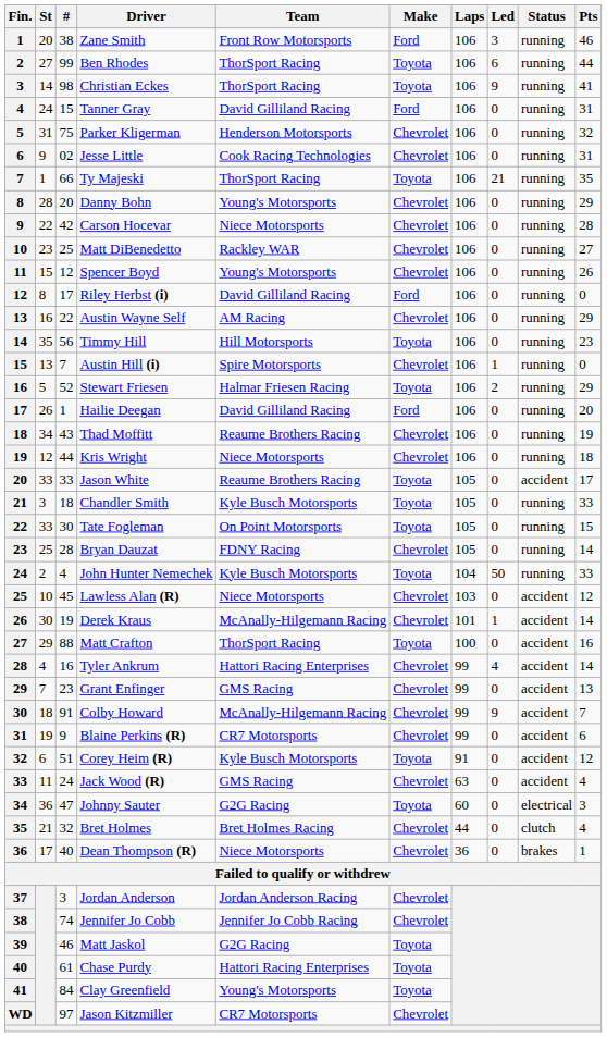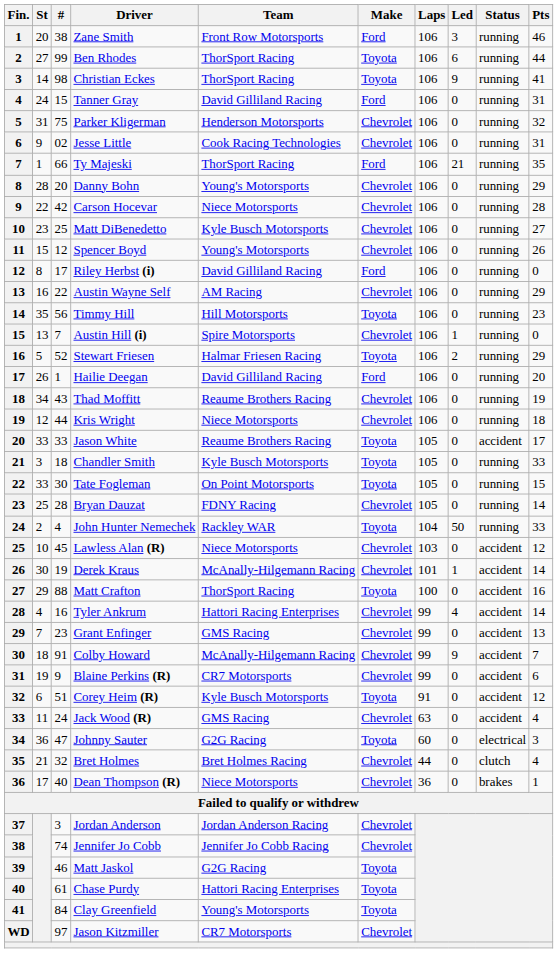 <table class="wikitable" style="font-size:95%">
 <tr>
 <th>Fin.</th>
 <th>St</th>
 <th>#</th>
 <th>Driver</th>
 <th>Team</th>
 <th>Make</th>
 <th>Laps</th>
 <th>Led</th>
 <th>Status</th>
 <th>Pts</th>
 </tr>
 <tr>
 <th>1</th>
 <td>20</td>
 <td>38</td>
 <td><a href='#'>Zane Smith</a></td>
 <td><a href='#'>Front Row Motorsports</a></td>
 <td><a href='#'>Ford</a></td>
 <td>106</td>
 <td>3</td>
 <td>running</td>
 <td>46</td>
 </tr>
 <tr>
 <th>2</th>
 <td>27</td>
 <td>99</td>
 <td><a href='#'>Ben Rhodes</a></td>
 <td><a href='#'>ThorSport Racing</a></td>
 <td><a href='#'>Toyota</a></td>
 <td>106</td>
 <td>6</td>
 <td>running</td>
 <td>44</td>
 </tr>
 <tr>
 <th>3</th>
 <td>14</td>
 <td>98</td>
 <td><a href='#'>Christian Eckes</a></td>
 <td><a href='#'>ThorSport Racing</a></td>
 <td><a href='#'>Toyota</a></td>
 <td>106</td>
 <td>9</td>
 <td>running</td>
 <td>41</td>
 </tr>
 <tr>
 <th>4</th>
 <td>24</td>
 <td>15</td>
 <td><a href='#'>Tanner Gray</a></td>
 <td><a href='#'>David Gilliland Racing</a></td>
 <td><a href='#'>Ford</a></td>
 <td>106</td>
 <td>0</td>
 <td>running</td>
 <td>31</td>
 </tr>
 <tr>
 <th>5</th>
 <td>31</td>
 <td>75</td>
 <td><a href='#'>Parker Kligerman</a></td>
 <td><a href='#'>Henderson Motorsports</a></td>
 <td><a href='#'>Chevrolet</a></td>
 <td>106</td>
 <td>0</td>
 <td>running</td>
 <td>32</td>
 </tr>
 <tr>
 <th>6</th>
 <td>9</td>
 <td>02</td>
 <td><a href='#'>Jesse Little</a></td>
 <td><a href='#'>Cook Racing Technologies</a></td>
 <td><a href='#'>Chevrolet</a></td>
 <td>106</td>
 <td>0</td>
 <td>running</td>
 <td>31</td>
 </tr>
 <tr>
 <th>7</th>
 <td>1</td>
 <td>66</td>
 <td><a href='#'>Ty Majeski</a></td>
 <td><a href='#'>ThorSport Racing</a></td>
-<td><a href='#'>Toyota</a></td>
+<td><a href='#'>Ford</a></td>
 <td>106</td>
 <td>21</td>
 <td>running</td>
 <td>35</td>
 </tr>
 <tr>
 <th>8</th>
 <td>28</td>
 <td>20</td>
 <td><a href='#'>Danny Bohn</a></td>
 <td><a href='#'>Young's Motorsports</a></td>
 <td><a href='#'>Chevrolet</a></td>
 <td>106</td>
 <td>0</td>
 <td>running</td>
 <td>29</td>
 </tr>
 <tr>
 <th>9</th>
 <td>22</td>
 <td>42</td>
 <td><a href='#'>Carson Hocevar</a></td>
 <td><a href='#'>Niece Motorsports</a></td>
 <td><a href='#'>Chevrolet</a></td>
 <td>106</td>
 <td>0</td>
 <td>running</td>
 <td>28</td>
 </tr>
 <tr>
 <th>10</th>
 <td>23</td>
 <td>25</td>
 <td><a href='#'>Matt DiBenedetto</a></td>
-<td><a href='#'>Rackley WAR</a></td>
+<td><a href='#'>Kyle Busch Motorsports</a></td>
 <td><a href='#'>Chevrolet</a></td>
 <td>106</td>
 <td>0</td>
 <td>running</td>
 <td>27</td>
 </tr>
 <tr>
 <th>11</th>
 <td>15</td>
 <td>12</td>
 <td><a href='#'>Spencer Boyd</a></td>
 <td><a href='#'>Young's Motorsports</a></td>
 <td><a href='#'>Chevrolet</a></td>
 <td>106</td>
 <td>0</td>
 <td>running</td>
 <td>26</td>
 </tr>
 <tr>
 <th>12</th>
 <td>8</td>
 <td>17</td>
 <td><a href='#'>Riley Herbst</a> <strong>(i)</strong></td>
 <td><a href='#'>David Gilliland Racing</a></td>
 <td><a href='#'>Ford</a></td>
 <td>106</td>
 <td>0</td>
 <td>running</td>
 <td>0</td>
 </tr>
 <tr>
 <th>13</th>
 <td>16</td>
 <td>22</td>
 <td><a href='#'>Austin Wayne Self</a></td>
 <td><a href='#'>AM Racing</a></td>
 <td><a href='#'>Chevrolet</a></td>
 <td>106</td>
 <td>0</td>
 <td>running</td>
 <td>29</td>
 </tr>
 <tr>
 <th>14</th>
 <td>35</td>
 <td>56</td>
 <td><a href='#'>Timmy Hill</a></td>
 <td><a href='#'>Hill Motorsports</a></td>
 <td><a href='#'>Toyota</a></td>
 <td>106</td>
 <td>0</td>
 <td>running</td>
 <td>23</td>
 </tr>
 <tr>
 <th>15</th>
 <td>13</td>
 <td>7</td>
 <td><a href='#'>Austin Hill</a> <strong>(i)</strong></td>
 <td><a href='#'>Spire Motorsports</a></td>
 <td><a href='#'>Chevrolet</a></td>
 <td>106</td>
 <td>1</td>
 <td>running</td>
 <td>0</td>
 </tr>
 <tr>
 <th>16</th>
 <td>5</td>
 <td>52</td>
 <td><a href='#'>Stewart Friesen</a></td>
 <td><a href='#'>Halmar Friesen Racing</a></td>
 <td><a href='#'>Toyota</a></td>
 <td>106</td>
 <td>2</td>
 <td>running</td>
 <td>29</td>
 </tr>
 <tr>
 <th>17</th>
 <td>26</td>
 <td>1</td>
 <td><a href='#'>Hailie Deegan</a></td>
 <td><a href='#'>David Gilliland Racing</a></td>
 <td><a href='#'>Ford</a></td>
 <td>106</td>
 <td>0</td>
 <td>running</td>
 <td>20</td>
 </tr>
 <tr>
 <th>18</th>
 <td>34</td>
 <td>43</td>
 <td><a href='#'>Thad Moffitt</a></td>
 <td><a href='#'>Reaume Brothers Racing</a></td>
 <td><a href='#'>Chevrolet</a></td>
 <td>106</td>
 <td>0</td>
 <td>running</td>
 <td>19</td>
 </tr>
 <tr>
 <th>19</th>
 <td>12</td>
 <td>44</td>
 <td><a href='#'>Kris Wright</a></td>
 <td><a href='#'>Niece Motorsports</a></td>
 <td><a href='#'>Chevrolet</a></td>
 <td>106</td>
 <td>0</td>
 <td>running</td>
 <td>18</td>
 </tr>
 <tr>
 <th>20</th>
 <td>33</td>
 <td>33</td>
 <td><a href='#'>Jason White</a></td>
 <td><a href='#'>Reaume Brothers Racing</a></td>
 <td><a href='#'>Toyota</a></td>
 <td>105</td>
 <td>0</td>
 <td>accident</td>
 <td>17</td>
 </tr>
 <tr>
 <th>21</th>
 <td>3</td>
 <td>18</td>
 <td><a href='#'>Chandler Smith</a></td>
 <td><a href='#'>Kyle Busch Motorsports</a></td>
 <td><a href='#'>Toyota</a></td>
 <td>105</td>
 <td>0</td>
 <td>running</td>
 <td>33</td>
 </tr>
 <tr>
 <th>22</th>
 <td>33</td>
 <td>30</td>
 <td><a href='#'>Tate Fogleman</a></td>
 <td><a href='#'>On Point Motorsports</a></td>
 <td><a href='#'>Toyota</a></td>
 <td>105</td>
 <td>0</td>
 <td>running</td>
 <td>15</td>
 </tr>
 <tr>
 <th>23</th>
 <td>25</td>
 <td>28</td>
 <td><a href='#'>Bryan Dauzat</a></td>
 <td><a href='#'>FDNY Racing</a></td>
 <td><a href='#'>Chevrolet</a></td>
 <td>105</td>
 <td>0</td>
 <td>running</td>
 <td>14</td>
 </tr>
 <tr>
 <th>24</th>
 <td>2</td>
 <td>4</td>
 <td><a href='#'>John Hunter Nemechek</a></td>
-<td><a href='#'>Kyle Busch Motorsports</a></td>
+<td><a href='#'>Rackley WAR</a></td>
 <td><a href='#'>Toyota</a></td>
 <td>104</td>
 <td>50</td>
 <td>running</td>
 <td>33</td>
 </tr>
 <tr>
 <th>25</th>
 <td>10</td>
 <td>45</td>
 <td><a href='#'>Lawless Alan</a> <strong>(R)</strong></td>
 <td><a href='#'>Niece Motorsports</a></td>
 <td><a href='#'>Chevrolet</a></td>
 <td>103</td>
 <td>0</td>
 <td>accident</td>
 <td>12</td>
 </tr>
 <tr>
 <th>26</th>
 <td>30</td>
 <td>19</td>
 <td><a href='#'>Derek Kraus</a></td>
 <td><a href='#'>McAnally-Hilgemann Racing</a></td>
 <td><a href='#'>Chevrolet</a></td>
 <td>101</td>
 <td>1</td>
 <td>accident</td>
 <td>14</td>
 </tr>
 <tr>
 <th>27</th>
 <td>29</td>
 <td>88</td>
 <td><a href='#'>Matt Crafton</a></td>
 <td><a href='#'>ThorSport Racing</a></td>
 <td><a href='#'>Toyota</a></td>
 <td>100</td>
 <td>0</td>
 <td>accident</td>
 <td>16</td>
 </tr>
 <tr>
 <th>28</th>
 <td>4</td>
 <td>16</td>
 <td><a href='#'>Tyler Ankrum</a></td>
 <td><a href='#'>Hattori Racing Enterprises</a></td>
 <td><a href='#'>Chevrolet</a></td>
 <td>99</td>
 <td>4</td>
 <td>accident</td>
 <td>14</td>
 </tr>
 <tr>
 <th>29</th>
 <td>7</td>
 <td>23</td>
 <td><a href='#'>Grant Enfinger</a></td>
 <td><a href='#'>GMS Racing</a></td>
 <td><a href='#'>Chevrolet</a></td>
 <td>99</td>
 <td>0</td>
 <td>accident</td>
 <td>13</td>
 </tr>
 <tr>
 <th>30</th>
 <td>18</td>
 <td>91</td>
 <td><a href='#'>Colby Howard</a></td>
 <td><a href='#'>McAnally-Hilgemann Racing</a></td>
 <td><a href='#'>Chevrolet</a></td>
 <td>99</td>
 <td>9</td>
 <td>accident</td>
 <td>7</td>
 </tr>
 <tr>
 <th>31</th>
 <td>19</td>
 <td>9</td>
 <td><a href='#'>Blaine Perkins</a> <strong>(R)</strong></td>
 <td><a href='#'>CR7 Motorsports</a></td>
 <td><a href='#'>Chevrolet</a></td>
 <td>99</td>
 <td>0</td>
 <td>accident</td>
 <td>6</td>
 </tr>
 <tr>
 <th>32</th>
 <td>6</td>
 <td>51</td>
 <td><a href='#'>Corey Heim</a> <strong>(R)</strong></td>
 <td><a href='#'>Kyle Busch Motorsports</a></td>
 <td><a href='#'>Toyota</a></td>
 <td>91</td>
 <td>0</td>
 <td>accident</td>
 <td>12</td>
 </tr>
 <tr>
 <th>33</th>
 <td>11</td>
 <td>24</td>
 <td><a href='#'>Jack Wood</a> <strong>(R)</strong></td>
 <td><a href='#'>GMS Racing</a></td>
 <td><a href='#'>Chevrolet</a></td>
 <td>63</td>
 <td>0</td>
 <td>accident</td>
 <td>4</td>
 </tr>
 <tr>
 <th>34</th>
 <td>36</td>
 <td>47</td>
 <td><a href='#'>Johnny Sauter</a></td>
 <td><a href='#'>G2G Racing</a></td>
 <td><a href='#'>Toyota</a></td>
 <td>60</td>
 <td>0</td>
 <td>electrical</td>
 <td>3</td>
 </tr>
 <tr>
 <th>35</th>
 <td>21</td>
 <td>32</td>
 <td><a href='#'>Bret Holmes</a></td>
 <td><a href='#'>Bret Holmes Racing</a></td>
 <td><a href='#'>Chevrolet</a></td>
 <td>44</td>
 <td>0</td>
 <td>clutch</td>
 <td>4</td>
 </tr>
 <tr>
 <th>36</th>
 <td>17</td>
 <td>40</td>
 <td><a href='#'>Dean Thompson</a> <strong>(R)</strong></td>
 <td><a href='#'>Niece Motorsports</a></td>
 <td><a href='#'>Chevrolet</a></td>
 <td>36</td>
 <td>0</td>
 <td>brakes</td>
 <td>1</td>
 </tr>
 <tr>
 <th colspan="10">Failed to qualify or withdrew</th>
 </tr>
 <tr>
 <th>37</th>
 <th rowspan="6"></th>
 <td>3</td>
 <td><a href='#'>Jordan Anderson</a></td>
 <td><a href='#'>Jordan Anderson Racing</a></td>
 <td><a href='#'>Chevrolet</a></td>
 <th colspan="4" rowspan="6"></th>
 </tr>
 <tr>
 <th>38</th>
 <td>74</td>
 <td><a href='#'>Jennifer Jo Cobb</a></td>
 <td><a href='#'>Jennifer Jo Cobb Racing</a></td>
 <td><a href='#'>Chevrolet</a></td>
 </tr>
 <tr>
 <th>39</th>
 <td>46</td>
 <td><a href='#'>Matt Jaskol</a></td>
 <td><a href='#'>G2G Racing</a></td>
 <td><a href='#'>Toyota</a></td>
 </tr>
 <tr>
 <th>40</th>
 <td>61</td>
 <td><a href='#'>Chase Purdy</a></td>
 <td><a href='#'>Hattori Racing Enterprises</a></td>
 <td><a href='#'>Toyota</a></td>
 </tr>
 <tr>
 <th>41</th>
 <td>84</td>
 <td><a href='#'>Clay Greenfield</a></td>
 <td><a href='#'>Young's Motorsports</a></td>
 <td><a href='#'>Toyota</a></td>
 </tr>
 <tr>
 <th>WD</th>
 <td>97</td>
 <td><a href='#'>Jason Kitzmiller</a></td>
 <td><a href='#'>CR7 Motorsports</a></td>
 <td><a href='#'>Chevrolet</a></td>
 </tr>
 <tr>
 <th colspan="10"></th>
 </tr>
 </table>
